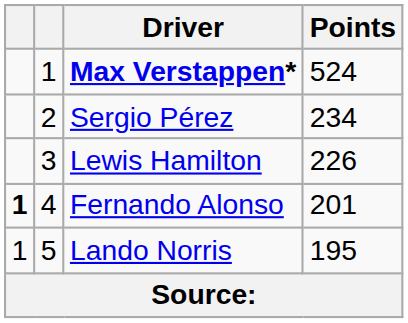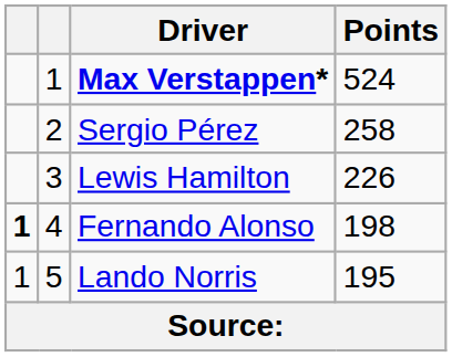 <table class="wikitable" style="font-size: 85%;">
 <tr>
 <th scope="col"></th>
 <th scope="col"></th>
 <th scope="col">Driver</th>
 <th scope="col">Points</th>
 </tr>
 <tr>
 <td align="left"></td>
 <td align="center">1</td>
 <td> <strong><a href='#'>Max Verstappen</a>*</strong></td>
 <td align="left">524</td>
 </tr>
 <tr>
 <td align="left"></td>
 <td align="center">2</td>
 <td> <a href='#'>Sergio Pérez</a></td>
-<td align="left">234</td>
+<td align="left">258</td>
 </tr>
 <tr>
 <td align="left"></td>
 <td align="center">3</td>
 <td> <a href='#'>Lewis Hamilton</a></td>
 <td align="left">226</td>
 </tr>
 <tr>
 <td align="left"><strong> 1</strong></td>
 <td align="center">4</td>
 <td> <a href='#'>Fernando Alonso</a></td>
-<td align="left">201</td>
+<td align="left">198</td>
 </tr>
 <tr>
 <td align="left"> 1</td>
 <td align="center">5</td>
 <td> <a href='#'>Lando Norris</a></td>
 <td align="left">195</td>
 </tr>
 <tr>
 <th colspan=4>Source:</th>
 </tr>
 </table>
